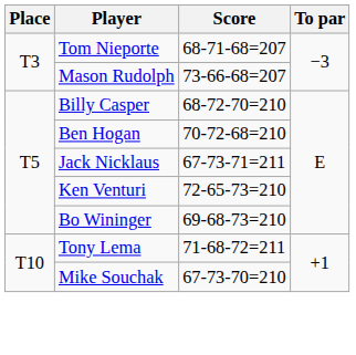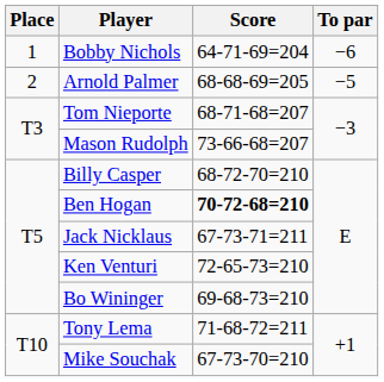 <table class=wikitable>
 <tr>
 <th>Place</th>
 <th>Player</th>
 <th>Score</th>
 <th>To par</th>
+</tr>
+<tr>
+<td align=center>1</td>
+<td> <a href='#'>Bobby Nichols</a></td>
+<td>64-71-69=204</td>
+<td align=center>−6</td>
+</tr>
+<tr>
+<td align=center>2</td>
+<td> <a href='#'>Arnold Palmer</a></td>
+<td>68-68-69=205</td>
+<td align=center>−5</td>
 </tr>
 <tr>
 <td rowspan=2 align=center>T3</td>
 <td> <a href='#'>Tom Nieporte</a></td>
 <td>68-71-68=207</td>
 <td rowspan=2 align=center>−3</td>
 </tr>
 <tr>
 <td> <a href='#'>Mason Rudolph</a></td>
 <td>73-66-68=207</td>
 </tr>
 <tr>
 <td rowspan=5 align=center>T5</td>
 <td> <a href='#'>Billy Casper</a></td>
 <td>68-72-70=210</td>
 <td rowspan=5 align=center>E</td>
 </tr>
 <tr>
 <td> <a href='#'>Ben Hogan</a></td>
-<td>70-72-68=210</td>
+<td><strong>70-72-68=210</strong></td>
 </tr>
 <tr>
 <td> <a href='#'>Jack Nicklaus</a></td>
 <td>67-73-71=211</td>
 </tr>
 <tr>
 <td> <a href='#'>Ken Venturi</a></td>
 <td>72-65-73=210</td>
 </tr>
 <tr>
 <td> <a href='#'>Bo Wininger</a></td>
 <td>69-68-73=210</td>
 </tr>
 <tr>
 <td rowspan=2 align=center>T10</td>
 <td> <a href='#'>Tony Lema</a></td>
 <td>71-68-72=211</td>
 <td rowspan=2 align=center>+1</td>
 </tr>
 <tr>
 <td> <a href='#'>Mike Souchak</a></td>
 <td>67-73-70=210</td>
 </tr>
 </table>
